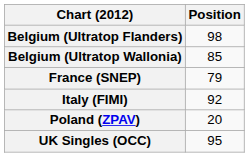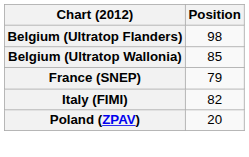 <table class="wikitable sortable plainrowheaders" style="text-align:center">
 <tr>
 <th scope="col">Chart (2012)</th>
 <th scope="col">Position</th>
 </tr>
 <tr>
 <th scope="row">Belgium (Ultratop Flanders)</th>
 <td>98</td>
 </tr>
 <tr>
 <th scope="row">Belgium (Ultratop Wallonia)</th>
 <td>85</td>
 </tr>
 <tr>
 <th scope="row">France (SNEP)</th>
 <td>79</td>
 </tr>
 <tr>
 <th scope="row">Italy (FIMI)</th>
-<td>92</td>
+<td>82</td>
 </tr>
 <tr>
 <th scope="row">Poland (<a href='#'>ZPAV</a>)</th>
 <td>20</td>
 </tr>
-<tr>
-<th scope="row">UK Singles (OCC)</th>
-<td>95</td>
-</tr>
 </table>
